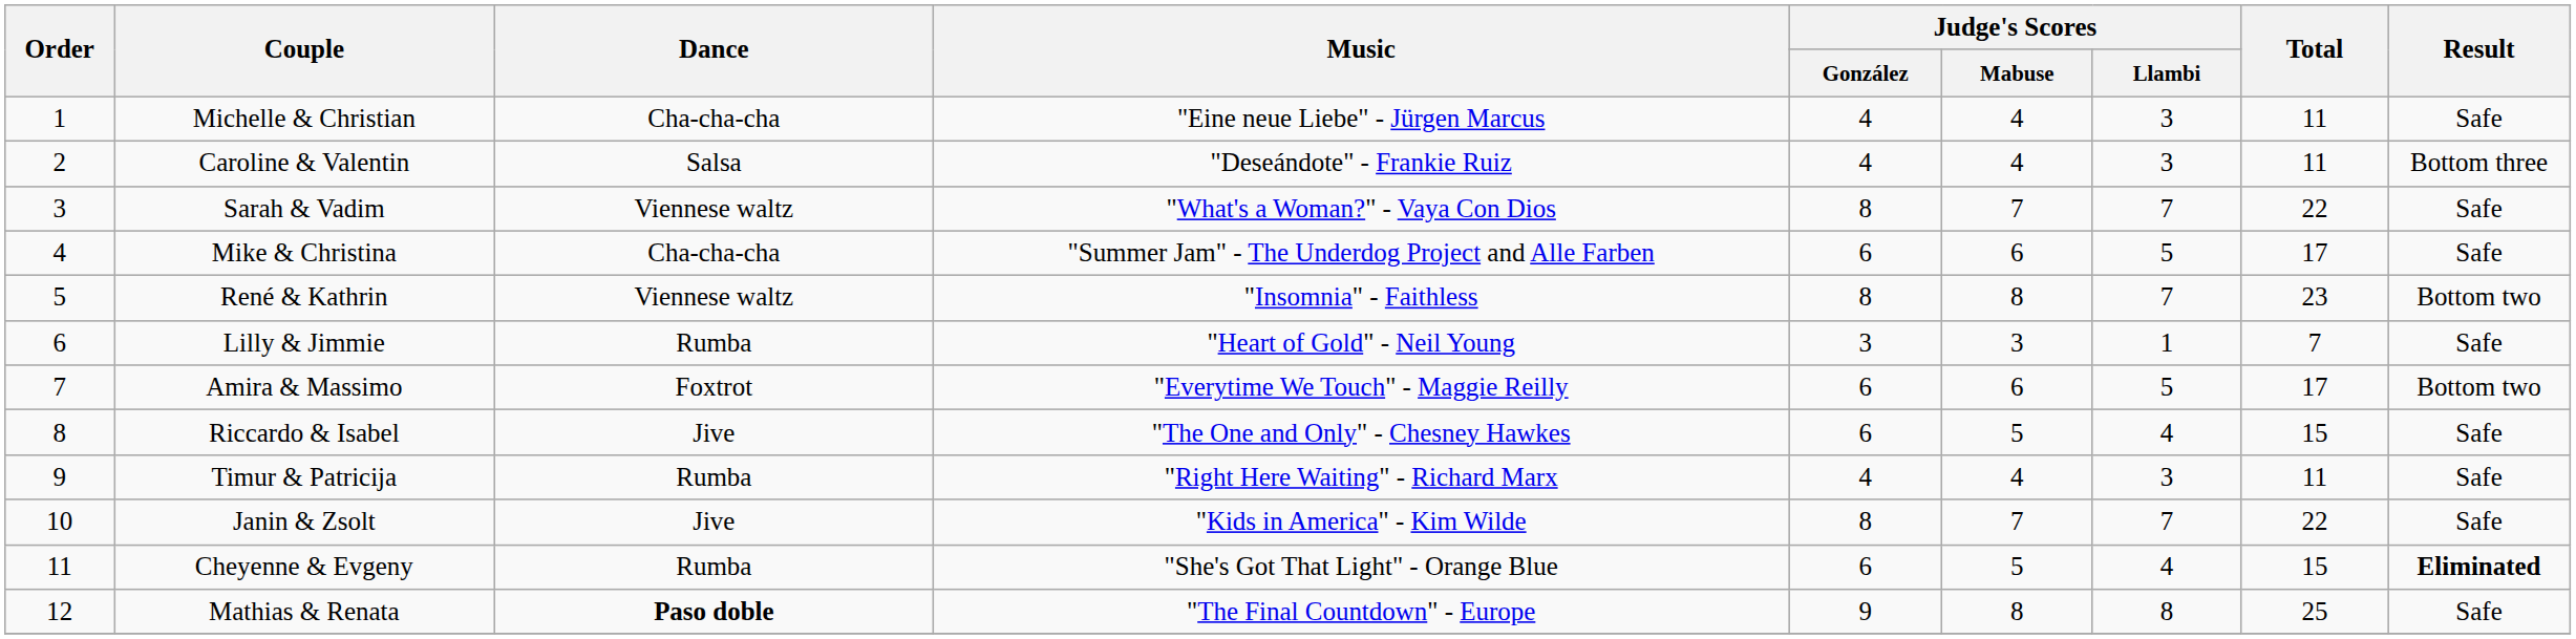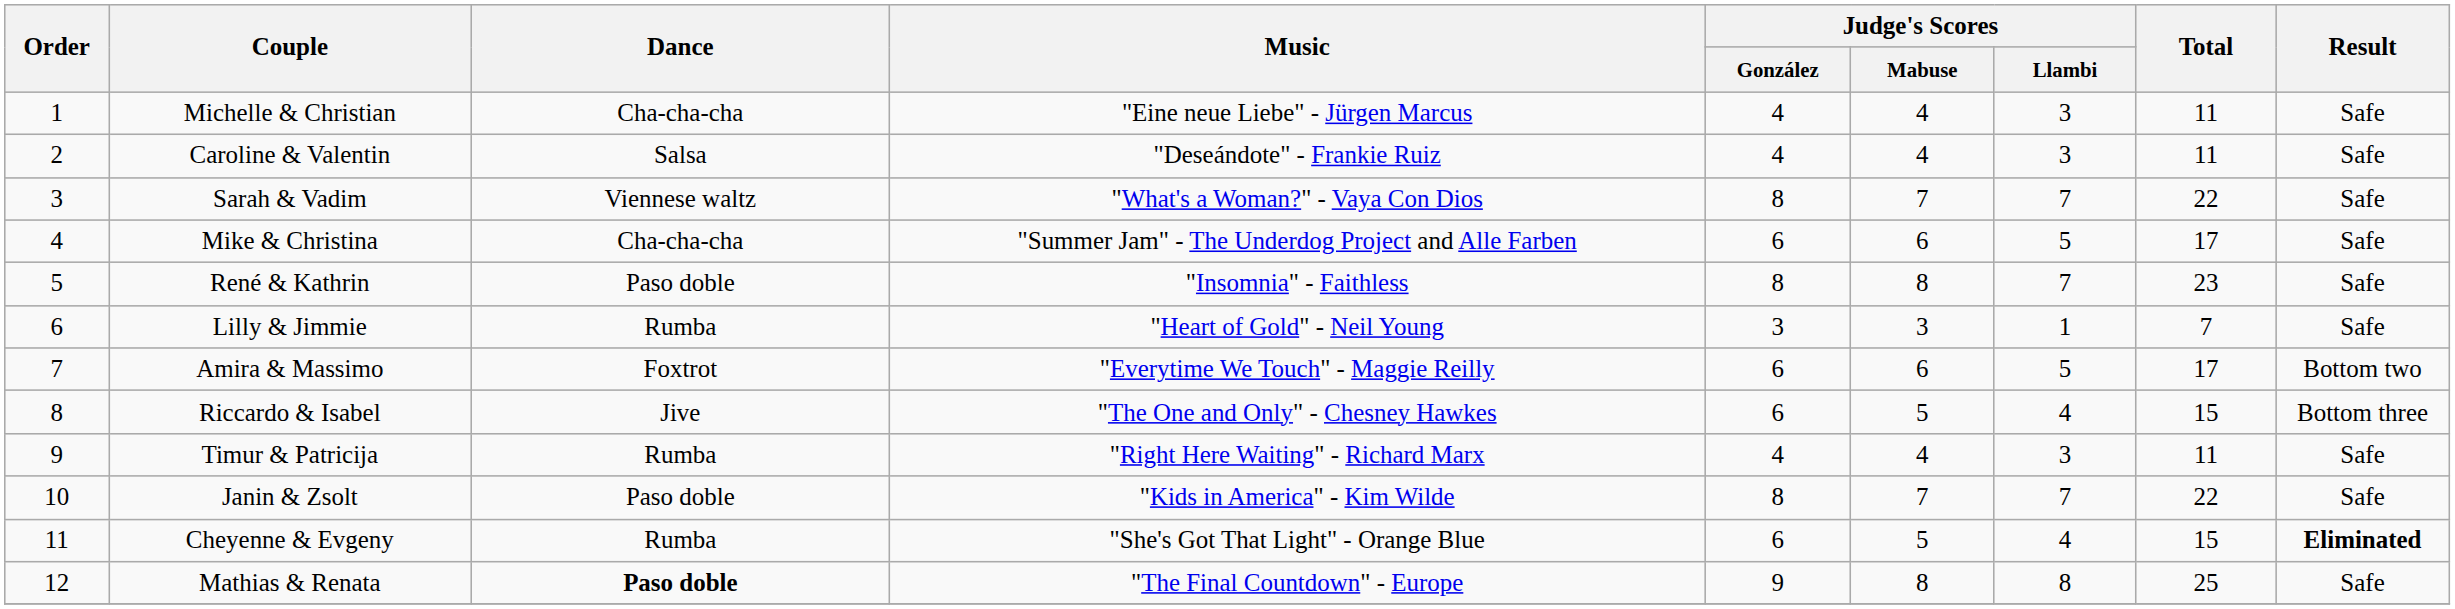 <table class="wikitable center sortable" style="text-align:center; font-size:100%; line-height:20px;">
 <tr>
 <th rowspan="2" style="width: 4em">Order</th>
 <th rowspan="2" style="width: 17em">Couple</th>
 <th rowspan="2" style="width: 20em">Dance</th>
 <th rowspan="2" style="width: 40em">Music</th>
 <th colspan="3">Judge's Scores</th>
 <th rowspan="2" style="width: 6em">Total</th>
 <th rowspan="2" style="width: 7em">Result</th>
 </tr>
 <tr>
 <th style="width: 6em"><small>González</small></th>
 <th style="width: 6em"><small>Mabuse</small></th>
 <th style="width: 6em"><small>Llambi</small></th>
 </tr>
 <tr>
 <td>1</td>
 <td>Michelle & Christian</td>
 <td>Cha-cha-cha</td>
 <td>"Eine neue Liebe" - <a href='#'>Jürgen Marcus</a></td>
 <td>4</td>
 <td>4</td>
 <td>3</td>
 <td>11</td>
 <td>Safe</td>
 </tr>
 <tr>
 <td>2</td>
 <td>Caroline & Valentin</td>
 <td>Salsa</td>
 <td>"Deseándote" - <a href='#'>Frankie Ruiz</a></td>
 <td>4</td>
 <td>4</td>
 <td>3</td>
 <td>11</td>
-<td>Bottom three</td>
+<td>Safe</td>
 </tr>
 <tr>
 <td>3</td>
 <td>Sarah & Vadim</td>
 <td>Viennese waltz</td>
 <td>"<a href='#'>What's a Woman?</a>" - <a href='#'>Vaya Con Dios</a></td>
 <td>8</td>
 <td>7</td>
 <td>7</td>
 <td>22</td>
 <td>Safe</td>
 </tr>
 <tr>
 <td>4</td>
 <td>Mike & Christina</td>
 <td>Cha-cha-cha</td>
 <td>"Summer Jam" - <a href='#'>The Underdog Project</a> and <a href='#'>Alle Farben</a></td>
 <td>6</td>
 <td>6</td>
 <td>5</td>
 <td>17</td>
 <td>Safe</td>
 </tr>
 <tr>
 <td>5</td>
 <td>René & Kathrin</td>
-<td>Viennese waltz</td>
+<td>Paso doble</td>
 <td>"<a href='#'>Insomnia</a>" - <a href='#'>Faithless</a></td>
 <td>8</td>
 <td>8</td>
 <td>7</td>
 <td>23</td>
-<td>Bottom two</td>
+<td>Safe</td>
 </tr>
 <tr>
 <td>6</td>
 <td>Lilly & Jimmie</td>
 <td>Rumba</td>
 <td>"<a href='#'>Heart of Gold</a>" - <a href='#'>Neil Young</a></td>
 <td>3</td>
 <td>3</td>
 <td>1</td>
 <td>7</td>
 <td>Safe</td>
 </tr>
 <tr>
 <td>7</td>
 <td>Amira & Massimo</td>
 <td>Foxtrot</td>
 <td>"<a href='#'>Everytime We Touch</a>" - <a href='#'>Maggie Reilly</a></td>
 <td>6</td>
 <td>6</td>
 <td>5</td>
 <td>17</td>
 <td>Bottom two</td>
 </tr>
 <tr>
 <td>8</td>
 <td>Riccardo & Isabel</td>
 <td>Jive</td>
 <td>"<a href='#'>The One and Only</a>" - <a href='#'>Chesney Hawkes</a></td>
 <td>6</td>
 <td>5</td>
 <td>4</td>
 <td>15</td>
-<td>Safe</td>
+<td>Bottom three</td>
 </tr>
 <tr>
 <td>9</td>
 <td>Timur & Patricija</td>
 <td>Rumba</td>
 <td>"<a href='#'>Right Here Waiting</a>" - <a href='#'>Richard Marx</a></td>
 <td>4</td>
 <td>4</td>
 <td>3</td>
 <td>11</td>
 <td>Safe</td>
 </tr>
 <tr>
 <td>10</td>
 <td>Janin & Zsolt</td>
-<td>Jive</td>
+<td>Paso doble</td>
 <td>"<a href='#'>Kids in America</a>" - <a href='#'>Kim Wilde</a></td>
 <td>8</td>
 <td>7</td>
 <td>7</td>
 <td>22</td>
 <td>Safe</td>
 </tr>
 <tr>
 <td>11</td>
 <td>Cheyenne & Evgeny</td>
 <td>Rumba</td>
 <td>"She's Got That Light" - Orange Blue</td>
 <td>6</td>
 <td>5</td>
 <td>4</td>
 <td>15</td>
 <td><strong>Eliminated</strong></td>
 </tr>
 <tr>
 <td>12</td>
 <td>Mathias & Renata</td>
 <td><strong>Paso doble</strong></td>
 <td>"<a href='#'>The Final Countdown</a>" - <a href='#'>Europe</a></td>
 <td>9</td>
 <td>8</td>
 <td>8</td>
 <td>25</td>
 <td>Safe</td>
 </tr>
 <tr>
 </tr>
 </table>
